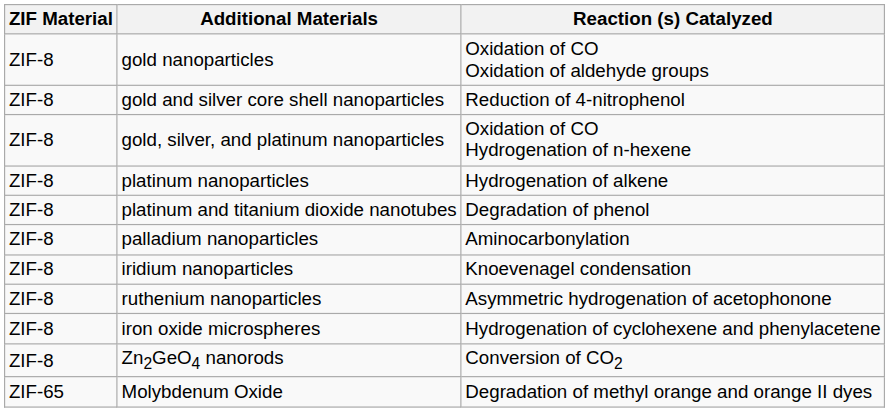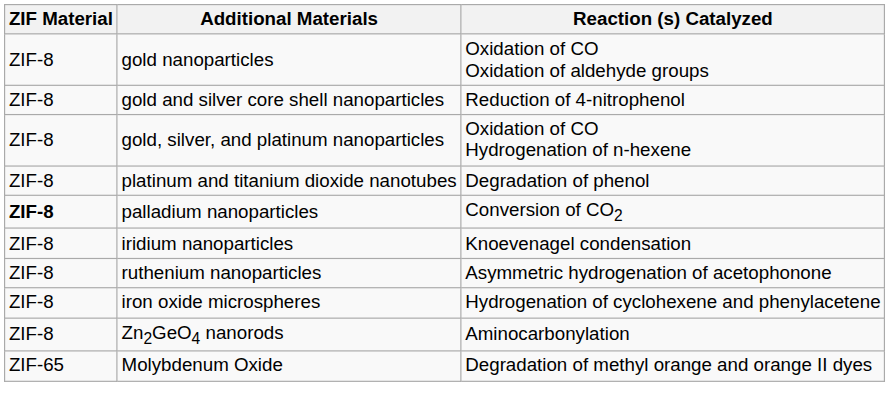 <table class="wikitable">
 <tr>
 <th>ZIF Material</th>
 <th>Additional Materials</th>
 <th>Reaction (s) Catalyzed</th>
 </tr>
 <tr>
 <td>ZIF-8</td>
 <td>gold nanoparticles</td>
 <td>Oxidation of CO<br>Oxidation of aldehyde groups</td>
 </tr>
 <tr>
 <td>ZIF-8</td>
 <td>gold and silver core shell nanoparticles</td>
 <td>Reduction of 4-nitrophenol</td>
 </tr>
 <tr>
 <td>ZIF-8</td>
 <td>gold, silver, and platinum nanoparticles</td>
 <td>Oxidation of CO<br>Hydrogenation of n-hexene</td>
 </tr>
 <tr>
 <td>ZIF-8</td>
-<td>platinum nanoparticles</td>
-<td>Hydrogenation of alkene</td>
-</tr>
-<tr>
-<td>ZIF-8</td>
 <td>platinum and titanium dioxide nanotubes</td>
 <td>Degradation of phenol</td>
 </tr>
 <tr>
-<td>ZIF-8</td>
+<td><strong>ZIF-8</strong></td>
 <td>palladium nanoparticles</td>
-<td>Aminocarbonylation</td>
+<td>Conversion of CO<sub>2</sub></td>
 </tr>
 <tr>
 <td>ZIF-8</td>
 <td>iridium nanoparticles</td>
 <td>Knoevenagel condensation</td>
 </tr>
 <tr>
 <td>ZIF-8</td>
 <td>ruthenium nanoparticles</td>
 <td>Asymmetric hydrogenation of acetophonone</td>
 </tr>
 <tr>
 <td>ZIF-8</td>
 <td>iron oxide microspheres</td>
 <td>Hydrogenation of cyclohexene and phenylacetene</td>
 </tr>
 <tr>
 <td>ZIF-8</td>
 <td>Zn<sub>2</sub>GeO<sub>4</sub> nanorods</td>
-<td>Conversion of CO<sub>2</sub></td>
+<td>Aminocarbonylation</td>
 </tr>
 <tr>
 <td>ZIF-65</td>
 <td>Molybdenum Oxide</td>
 <td>Degradation of methyl orange and orange II dyes</td>
 </tr>
 </table>
